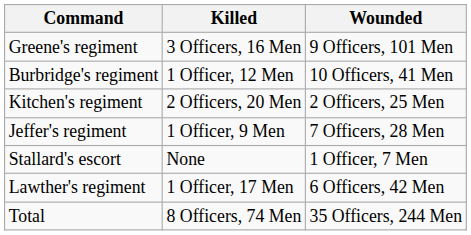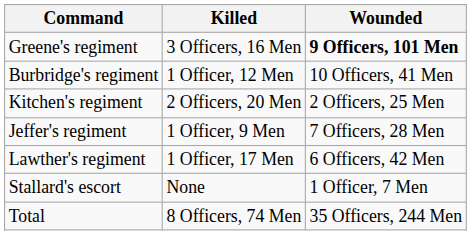 <table class="wikitable">
 <tr>
 <th>Command</th>
 <th>Killed</th>
 <th>Wounded</th>
 </tr>
 <tr>
 <td>Greene's regiment</td>
 <td>3 Officers, 16 Men</td>
-<td>9 Officers, 101 Men</td>
+<td><strong>9 Officers, 101 Men</strong></td>
 </tr>
 <tr>
 <td>Burbridge's regiment</td>
 <td>1 Officer, 12 Men</td>
 <td>10 Officers, 41 Men</td>
 </tr>
 <tr>
 <td>Kitchen's regiment</td>
 <td>2 Officers, 20 Men</td>
 <td>2 Officers, 25 Men</td>
 </tr>
 <tr>
 <td>Jeffer's regiment</td>
 <td>1 Officer, 9 Men</td>
 <td>7 Officers, 28 Men</td>
 </tr>
 <tr>
+<td>Lawther's regiment</td>
+<td>1 Officer, 17 Men</td>
+<td>6 Officers, 42 Men</td>
+</tr>
+<tr>
 <td>Stallard's escort</td>
 <td>None</td>
 <td>1 Officer, 7 Men</td>
-</tr>
-<tr>
-<td>Lawther's regiment</td>
-<td>1 Officer, 17 Men</td>
-<td>6 Officers, 42 Men</td>
 </tr>
 <tr>
 <td>Total</td>
 <td>8 Officers, 74 Men</td>
 <td>35 Officers, 244 Men</td>
 </tr>
 </table>
